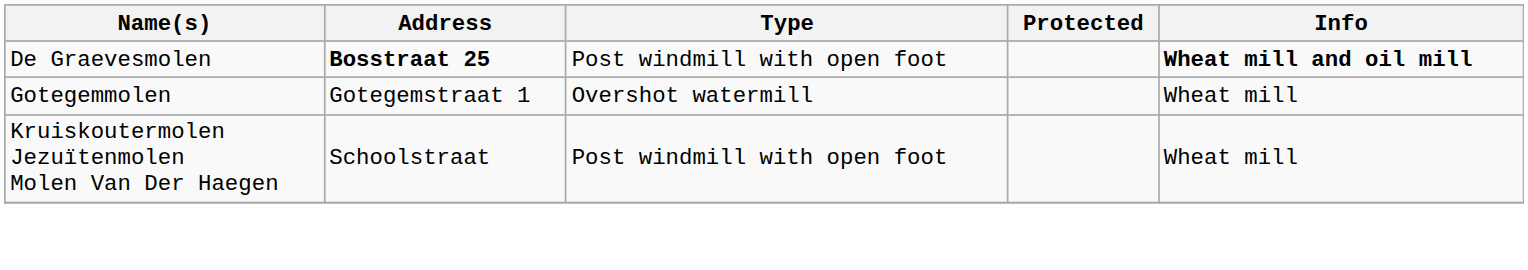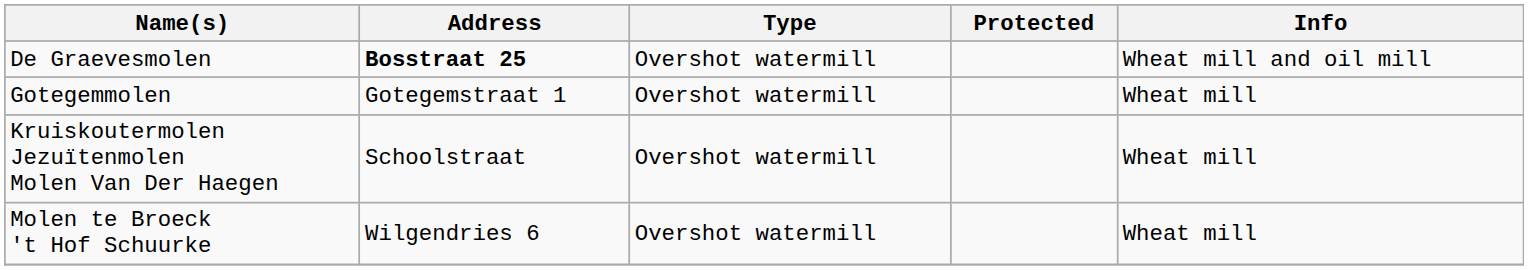 <table class="wikitable" width="100%">
 <tr>
 <th>Name(s)</th>
 <th>Address</th>
 <th>Type</th>
 <th>Protected</th>
 <th>Info</th>
 </tr>
 <tr>
 <td>De Graevesmolen</td>
 <td><strong>Bosstraat 25</strong></td>
-<td>Post windmill with open foot</td>
+<td>Overshot watermill</td>
 <td> </td>
-<td><strong>Wheat mill and oil mill</strong></td>
+<td>Wheat mill and oil mill</td>
 </tr>
 <tr>
 <td>Gotegemmolen</td>
 <td>Gotegemstraat 1</td>
 <td>Overshot watermill</td>
 <td> </td>
 <td>Wheat mill</td>
 </tr>
 <tr>
 <td>Kruiskoutermolen <br> Jezuïtenmolen <br> Molen Van Der Haegen</td>
 <td>Schoolstraat</td>
-<td>Post windmill with open foot</td>
+<td>Overshot watermill</td>
+<td> </td>
+<td>Wheat mill</td>
+</tr>
+<tr>
+<td>Molen te Broeck <br> 't Hof Schuurke</td>
+<td>Wilgendries 6</td>
+<td>Overshot watermill</td>
 <td> </td>
 <td>Wheat mill</td>
 </tr>
 <tr>
 </tr>
 </table>
